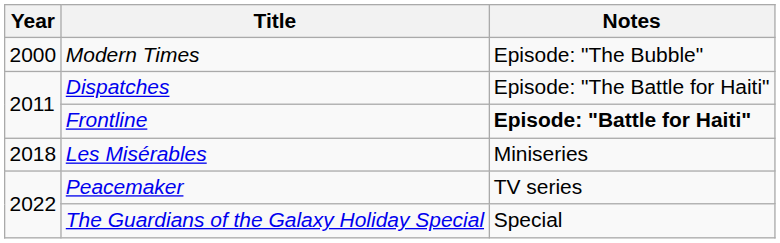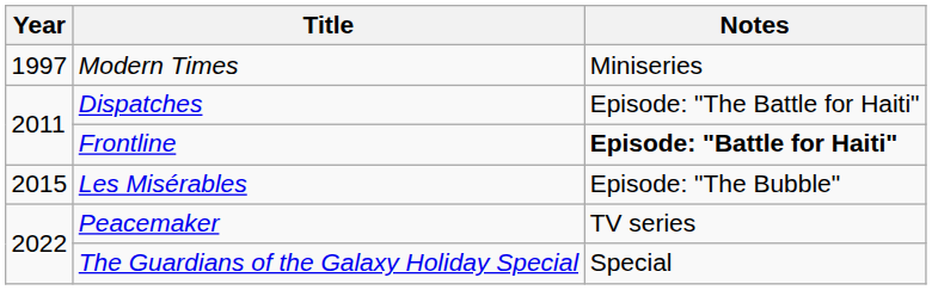 <table class="wikitable sortable">
 <tr>
 <th>Year</th>
 <th>Title</th>
 <th>Notes</th>
 </tr>
 <tr>
-<td>2000</td>
+<td>1997</td>
 <td><em>Modern Times</em></td>
-<td>Episode: "The Bubble"</td>
+<td>Miniseries</td>
 </tr>
 <tr>
 <td rowspan="2">2011</td>
 <td><em><a href='#'>Dispatches</a></em></td>
 <td>Episode: "The Battle for Haiti"</td>
 </tr>
 <tr>
 <td><em><a href='#'>Frontline</a></em></td>
 <td><strong>Episode: "Battle for Haiti"</strong></td>
 </tr>
 <tr>
-<td>2018</td>
+<td>2015</td>
 <td><em><a href='#'>Les Misérables</a></em></td>
-<td>Miniseries</td>
+<td>Episode: "The Bubble"</td>
 </tr>
 <tr>
 <td rowspan=2>2022</td>
 <td><em><a href='#'>Peacemaker</a></em></td>
 <td>TV series</td>
 </tr>
 <tr>
 <td><em><a href='#'>The Guardians of the Galaxy Holiday Special</a></em></td>
 <td>Special</td>
 </tr>
 </table>
